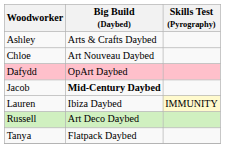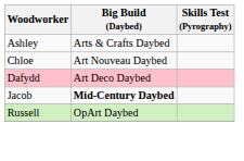 <table class="wikitable" style="text-align:center;">
 <tr>
 <th>Woodworker</th>
 <th>Big Build<br><small>(Daybed)</small></th>
 <th>Skills Test<br><small>(Pyrography)</small></th>
 </tr>
 <tr>
 <td align="left">Ashley</td>
 <td align="left">Arts & Crafts Daybed</td>
 <td></td>
 </tr>
 <tr>
 <td align="left">Chloe</td>
 <td align="left">Art Nouveau Daybed</td>
 <td></td>
 </tr>
 <tr style="background:Pink;">
 <td align="left">Dafydd</td>
-<td align="left">OpArt Daybed</td>
+<td align="left">Art Deco Daybed</td>
 <td></td>
 </tr>
 <tr>
 <td align="left">Jacob</td>
 <td align="left"><strong>Mid-Century Daybed</strong></td>
 <td></td>
 </tr>
-<tr>
-<td align="left">Lauren</td>
-<td align="left">Ibiza Daybed</td>
-<td colspan="1" style="background:lemonchiffon;">IMMUNITY</td>
-</tr>
 <tr style="background:#d0f0c0;">
 <td align="left">Russell</td>
-<td align="left">Art Deco Daybed</td>
-<td></td>
-</tr>
-<tr>
-<td align="left">Tanya</td>
-<td align="left">Flatpack Daybed</td>
+<td align="left">OpArt Daybed</td>
 <td></td>
 </tr>
 <tr>
 </tr>
 </table>
